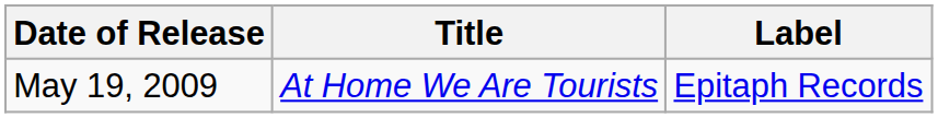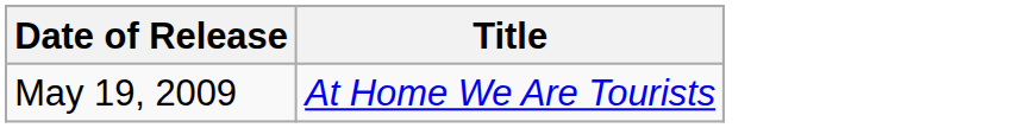 <table class="wikitable" style="font-size: 95%;">
 <tr>
 <th>Date of Release</th>
 <th>Title</th>
-<th>Label</th>
 </tr>
 <tr>
 <td>May 19, 2009</td>
 <td><em><a href='#'>At Home We Are Tourists</a></em></td>
-<td><a href='#'>Epitaph Records</a></td>
 </tr>
 </table>
